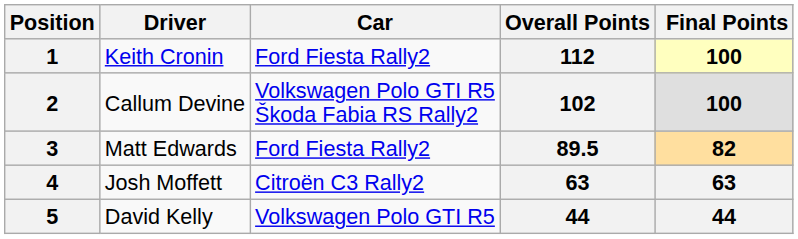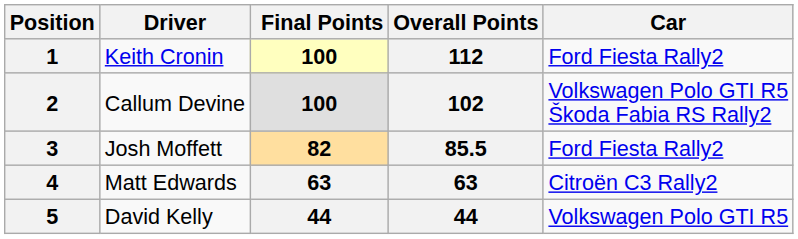 <table class="wikitable" style="font-size: 95%;">
 <tr>
 <th valign="middle">Position</th>
 <th valign="middle">Driver</th>
+<th valign="middle"> Final Points</th>
+<th valign="middle">Overall Points</th>
 <th valign="middle">Car</th>
-<th valign="middle">Overall Points</th>
-<th valign="middle"> Final Points</th>
 </tr>
 <tr>
 <th>1</th>
 <td><a href='#'>Keith Cronin</a></td>
+<th style="background:#ffffbf;">100</th>
+<th>112</th>
 <td><a href='#'>Ford Fiesta Rally2</a></td>
-<th>112</th>
-<th style="background:#ffffbf;">100</th>
 </tr>
 <tr>
 <th>2</th>
 <td>Callum Devine</td>
+<th style="background:#dfdfdf;">100</th>
+<th>102</th>
 <td><a href='#'>Volkswagen Polo GTI R5</a> <br><a href='#'>Škoda Fabia RS Rally2</a></td>
-<th>102</th>
-<th style="background:#dfdfdf;">100</th>
 </tr>
 <tr>
 <th>3</th>
-<td>Matt Edwards</td>
+<td>Josh Moffett</td>
+<th style="background:#ffdf9f;">82</th>
+<th>85.5</th>
 <td><a href='#'>Ford Fiesta Rally2</a></td>
-<th>89.5</th>
-<th style="background:#ffdf9f;">82</th>
 </tr>
 <tr>
 <th>4</th>
-<td>Josh Moffett</td>
-<td><a href='#'>Citroën C3 Rally2</a></td>
+<td>Matt Edwards</td>
 <th>63</th>
 <th>63</th>
+<td><a href='#'>Citroën C3 Rally2</a></td>
 </tr>
 <tr>
 <th>5</th>
 <td>David Kelly</td>
-<td><a href='#'>Volkswagen Polo GTI R5</a></td>
 <th>44</th>
 <th>44</th>
+<td><a href='#'>Volkswagen Polo GTI R5</a></td>
 </tr>
 </table>
